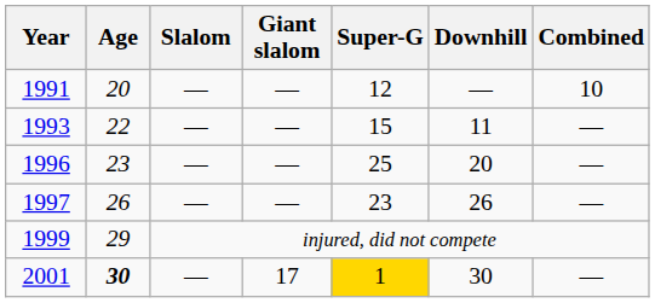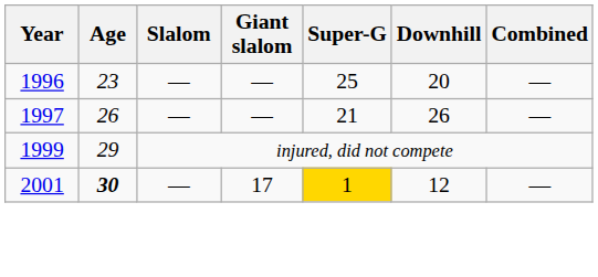 <table class=wikitable style="text-align:center">
 <tr>
 <th>  Year  </th>
 <th> Age </th>
 <th> Slalom </th>
 <th> Giant <br> slalom </th>
 <th>Super-G</th>
 <th>Downhill</th>
 <th>Combined</th>
-</tr>
-<tr>
-<td><a href='#'>1991</a></td>
-<td><em>20</em></td>
-<td>—</td>
-<td>—</td>
-<td>12</td>
-<td>—</td>
-<td>10</td>
-</tr>
-<tr>
-<td><a href='#'>1993</a></td>
-<td><em>22</em></td>
-<td>—</td>
-<td>—</td>
-<td>15</td>
-<td>11</td>
-<td>—</td>
 </tr>
 <tr>
 <td><a href='#'>1996</a></td>
 <td><em>23</em></td>
 <td>—</td>
 <td>—</td>
 <td>25</td>
 <td>20</td>
 <td>—</td>
 </tr>
 <tr>
 <td><a href='#'>1997</a></td>
 <td><em>26</em></td>
 <td>—</td>
 <td>—</td>
-<td>23</td>
+<td>21</td>
 <td>26</td>
 <td>—</td>
 </tr>
 <tr>
 <td><a href='#'>1999</a></td>
 <td><em>29</em></td>
 <td colspan=5><small><em>injured, did not compete</em></small></td>
 </tr>
 <tr>
 <td><a href='#'>2001</a></td>
 <td><strong><em>30</em></strong></td>
 <td>—</td>
 <td>17</td>
 <td style="background:gold;">1</td>
-<td>30</td>
+<td>12</td>
 <td>—</td>
 </tr>
 </table>
